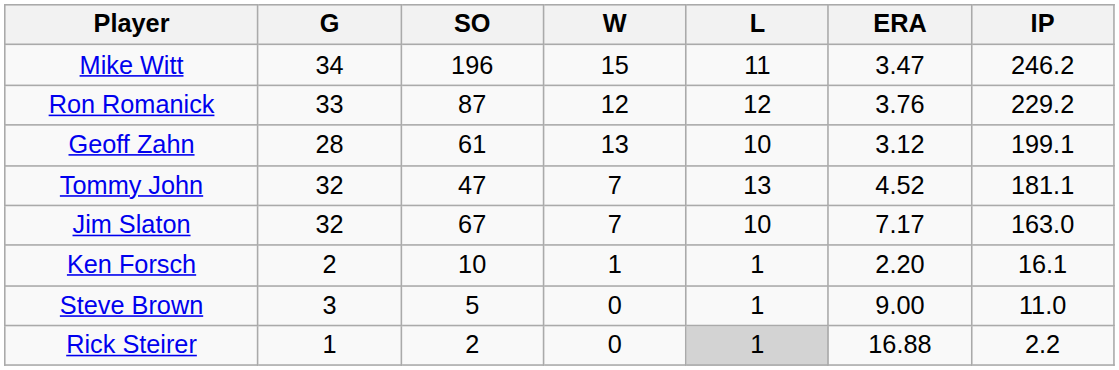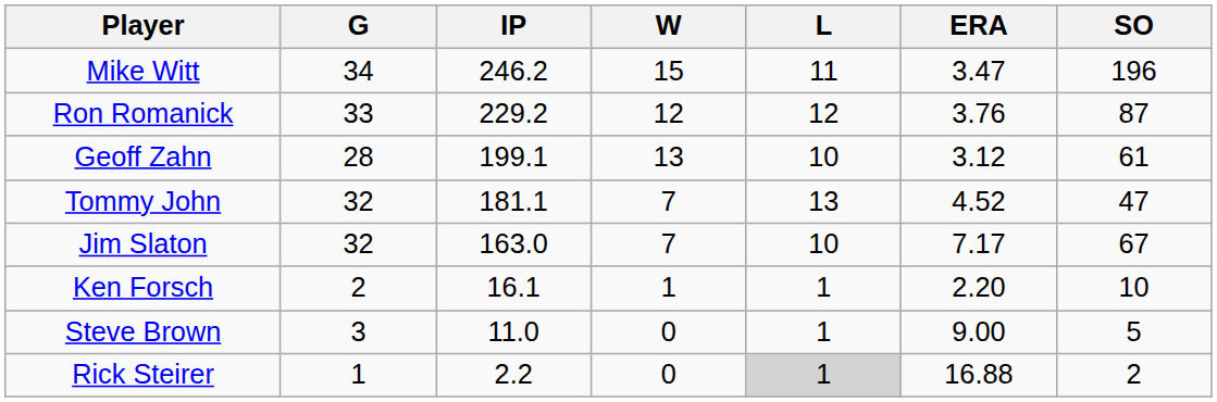 <table class="wikitable sortable">
 <tr>
 <th bgcolor="#DDDDFF" width="16%">Player</th>
 <th bgcolor="#DDDDFF" width="9%">G</th>
-<th bgcolor="#DDDDFF" width="9%">SO</th>
+<th bgcolor="#DDDDFF" width="9%">IP</th>
 <th bgcolor="#DDDDFF" width="9%">W</th>
 <th bgcolor="#DDDDFF" width="9%">L</th>
 <th bgcolor="#DDDDFF" width="9%">ERA</th>
-<th bgcolor="#DDDDFF" width="9%">IP</th>
+<th bgcolor="#DDDDFF" width="9%">SO</th>
 </tr>
 <tr align="center">
 <td><a href='#'>Mike Witt</a></td>
 <td>34</td>
-<td>196</td>
+<td>246.2</td>
 <td>15</td>
 <td>11</td>
 <td>3.47</td>
-<td>246.2</td>
+<td>196</td>
 </tr>
 <tr align=center>
 <td><a href='#'>Ron Romanick</a></td>
 <td>33</td>
-<td>87</td>
+<td>229.2</td>
 <td>12</td>
 <td>12</td>
 <td>3.76</td>
-<td>229.2</td>
+<td>87</td>
 </tr>
 <tr align=center>
 <td><a href='#'>Geoff Zahn</a></td>
 <td>28</td>
-<td>61</td>
+<td>199.1</td>
 <td>13</td>
 <td>10</td>
 <td>3.12</td>
-<td>199.1</td>
+<td>61</td>
 </tr>
 <tr align=center>
 <td><a href='#'>Tommy John</a></td>
 <td>32</td>
-<td>47</td>
+<td>181.1</td>
 <td>7</td>
 <td>13</td>
 <td>4.52</td>
-<td>181.1</td>
+<td>47</td>
 </tr>
 <tr align=center>
 <td><a href='#'>Jim Slaton</a></td>
 <td>32</td>
-<td>67</td>
+<td>163.0</td>
 <td>7</td>
 <td>10</td>
 <td>7.17</td>
-<td>163.0</td>
+<td>67</td>
 </tr>
 <tr align=center>
 <td><a href='#'>Ken Forsch</a></td>
 <td>2</td>
-<td>10</td>
+<td>16.1</td>
 <td>1</td>
 <td>1</td>
 <td>2.20</td>
-<td>16.1</td>
+<td>10</td>
 </tr>
 <tr align=center>
 <td><a href='#'>Steve Brown</a></td>
 <td>3</td>
-<td>5</td>
+<td>11.0</td>
 <td>0</td>
 <td>1</td>
 <td>9.00</td>
-<td>11.0</td>
+<td>5</td>
 </tr>
 <tr align="center">
 <td><a href='#'>Rick Steirer</a></td>
 <td>1</td>
-<td>2</td>
+<td>2.2</td>
 <td>0</td>
 <td style="background: lightgrey;">1</td>
 <td>16.88</td>
-<td>2.2</td>
+<td>2</td>
 </tr>
 </table>
